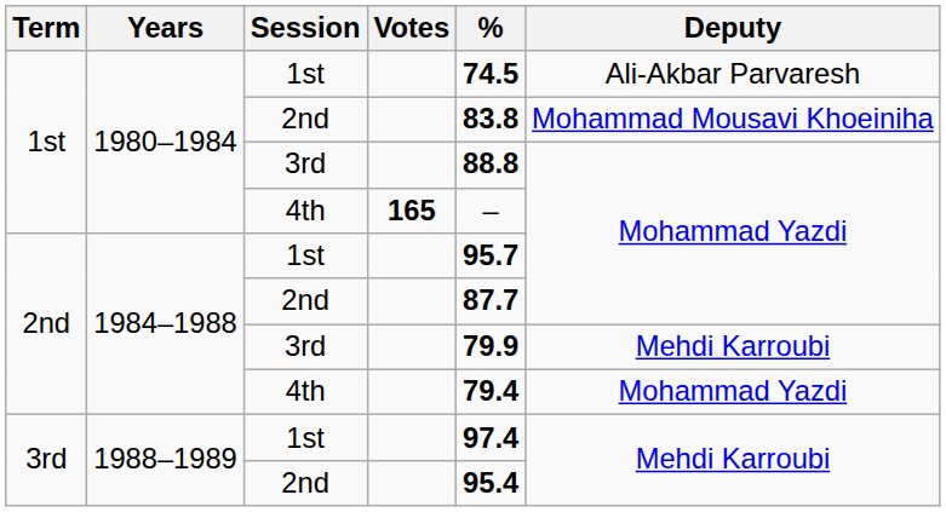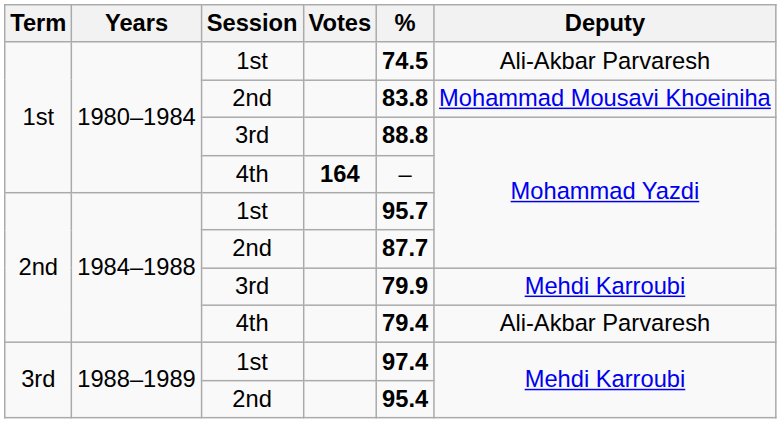 <table class="wikitable" style="text-align:center;">
 <tr>
 <th>Term</th>
 <th>Years</th>
 <th>Session</th>
 <th>Votes</th>
 <th>%</th>
 <th>Deputy</th>
 </tr>
 <tr>
 <td rowspan="4">1st</td>
 <td rowspan="4">1980–1984</td>
 <td>1st</td>
 <td></td>
 <td><strong>74.5</strong></td>
 <td>Ali-Akbar Parvaresh</td>
 </tr>
 <tr>
 <td>2nd</td>
 <td></td>
 <td><strong>83.8</strong></td>
 <td><a href='#'>Mohammad Mousavi Khoeiniha</a></td>
 </tr>
 <tr>
 <td>3rd</td>
 <td></td>
 <td><strong>88.8</strong></td>
 <td rowspan="4"><a href='#'>Mohammad Yazdi</a></td>
 </tr>
 <tr>
 <td>4th</td>
-<td><strong>165</strong></td>
+<td><strong>164</strong></td>
 <td>–</td>
 </tr>
 <tr>
 <td rowspan="4">2nd</td>
 <td rowspan="4">1984–1988</td>
 <td>1st</td>
 <td></td>
 <td><strong>95.7</strong></td>
 </tr>
 <tr>
 <td>2nd</td>
 <td></td>
 <td><strong>87.7</strong></td>
 </tr>
 <tr>
 <td>3rd</td>
 <td></td>
 <td><strong>79.9</strong></td>
 <td><a href='#'>Mehdi Karroubi</a></td>
 </tr>
 <tr>
 <td>4th</td>
 <td></td>
 <td><strong>79.4</strong></td>
-<td><a href='#'>Mohammad Yazdi</a></td>
+<td>Ali-Akbar Parvaresh</td>
 </tr>
 <tr>
 <td rowspan="2">3rd</td>
 <td rowspan="2">1988–1989</td>
 <td>1st</td>
 <td></td>
 <td><strong>97.4</strong></td>
 <td rowspan="2"><a href='#'>Mehdi Karroubi</a></td>
 </tr>
 <tr>
 <td>2nd</td>
 <td></td>
 <td><strong>95.4</strong></td>
 </tr>
 </table>
